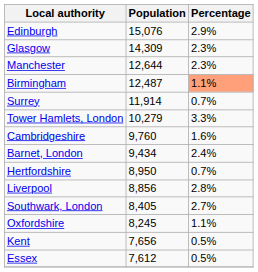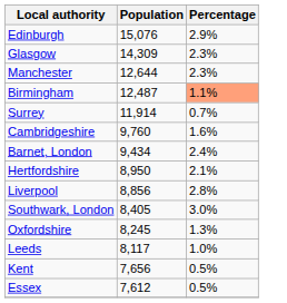 <table class="wikitable sortable" style="font-size:90%;">
 <tr>
 <th>Local authority</th>
 <th>Population</th>
 <th>Percentage</th>
 </tr>
 <tr>
 <td><a href='#'>Edinburgh</a></td>
 <td>15,076</td>
 <td>2.9%</td>
 </tr>
 <tr>
 <td><a href='#'>Glasgow</a></td>
 <td>14,309</td>
 <td>2.3%</td>
 </tr>
 <tr>
 <td><a href='#'>Manchester</a></td>
 <td>12,644</td>
 <td>2.3%</td>
 </tr>
 <tr>
 <td><a href='#'>Birmingham</a></td>
 <td>12,487</td>
 <td style="background: lightsalmon;">1.1%</td>
 </tr>
 <tr>
 <td><a href='#'>Surrey</a></td>
 <td>11,914</td>
 <td>0.7%</td>
 </tr>
 <tr>
-<td><a href='#'>Tower Hamlets, London</a></td>
-<td>10,279</td>
-<td>3.3%</td>
-</tr>
-<tr>
 <td><a href='#'>Cambridgeshire</a></td>
 <td>9,760</td>
 <td>1.6%</td>
 </tr>
 <tr>
 <td><a href='#'>Barnet, London</a></td>
 <td>9,434</td>
 <td>2.4%</td>
 </tr>
 <tr>
 <td><a href='#'>Hertfordshire</a></td>
 <td>8,950</td>
-<td>0.7%</td>
+<td>2.1%</td>
 </tr>
 <tr>
 <td><a href='#'>Liverpool</a></td>
 <td>8,856</td>
 <td>2.8%</td>
 </tr>
 <tr>
 <td><a href='#'>Southwark, London</a></td>
 <td>8,405</td>
-<td>2.7%</td>
+<td>3.0%</td>
 </tr>
 <tr>
 <td><a href='#'>Oxfordshire</a></td>
 <td>8,245</td>
-<td>1.1%</td>
+<td>1.3%</td>
+</tr>
+<tr>
+<td><a href='#'>Leeds</a></td>
+<td>8,117</td>
+<td>1.0%</td>
 </tr>
 <tr>
 <td><a href='#'>Kent</a></td>
 <td>7,656</td>
 <td>0.5%</td>
 </tr>
 <tr>
 <td><a href='#'>Essex</a></td>
 <td>7,612</td>
 <td>0.5%</td>
 </tr>
 <tr>
 </tr>
 </table>
